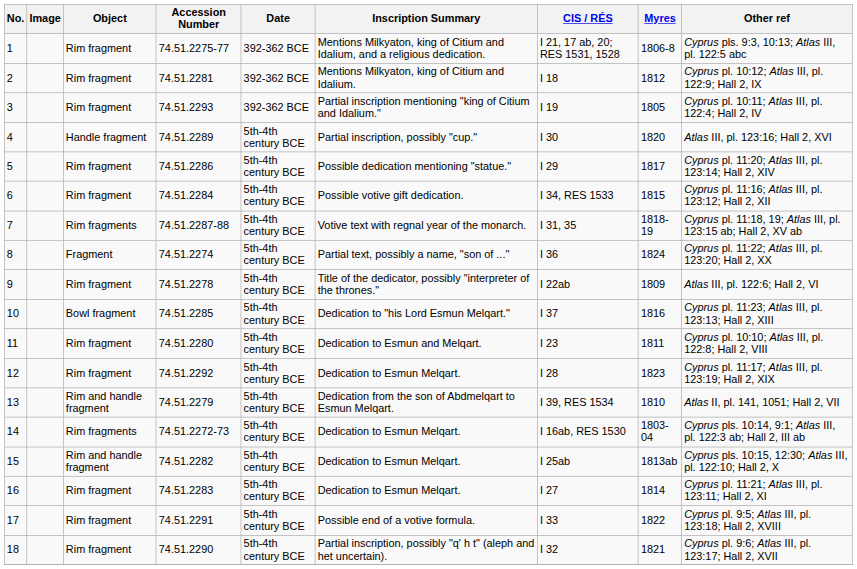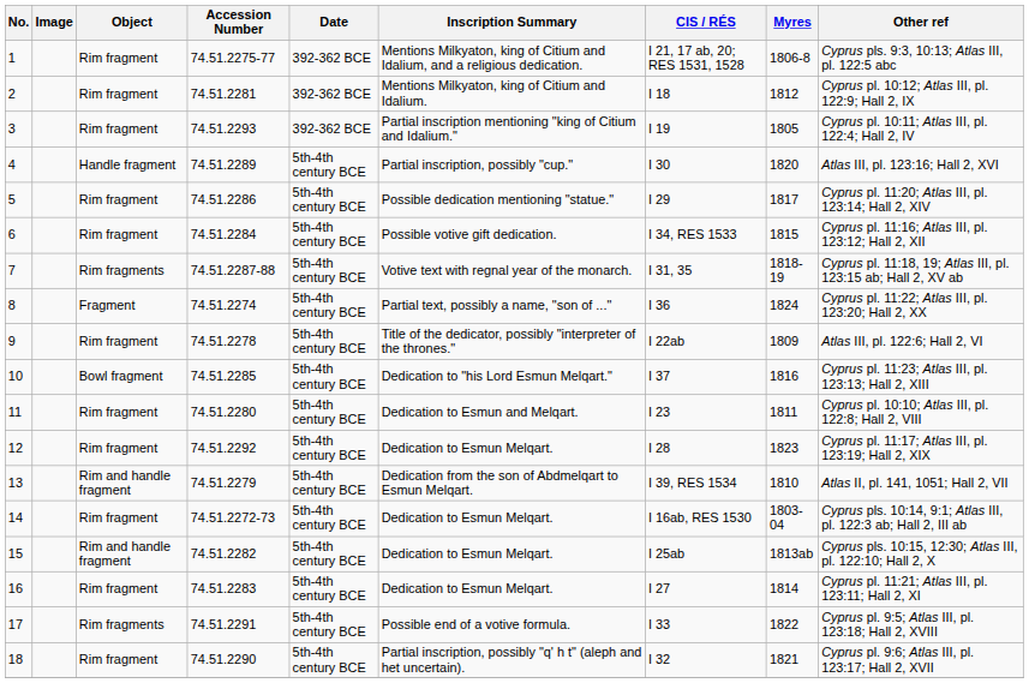 <table class="wikitable sortable">
 <tr>
 <th>No.</th>
 <th>Image</th>
 <th>Object</th>
 <th>Accession Number</th>
 <th>Date</th>
 <th>Inscription Summary</th>
 <th><a href='#'>CIS / RÉS</a></th>
 <th><a href='#'>Myres</a></th>
 <th>Other ref</th>
 </tr>
 <tr>
 <td>1</td>
 <td></td>
 <td>Rim fragment</td>
 <td>74.51.2275-77</td>
 <td>392-362 BCE</td>
 <td>Mentions Milkyaton, king of Citium and Idalium, and a religious dedication.</td>
 <td>I 21, 17 ab, 20; RES 1531, 1528</td>
 <td>1806-8</td>
 <td><em>Cyprus</em> pls. 9:3, 10:13; <em>Atlas</em> III, pl. 122:5 abc</td>
 </tr>
 <tr>
 <td>2</td>
 <td></td>
 <td>Rim fragment</td>
 <td>74.51.2281</td>
 <td>392-362 BCE</td>
 <td>Mentions Milkyaton, king of Citium and Idalium.</td>
 <td>I 18</td>
 <td>1812</td>
 <td><em>Cyprus</em> pl. 10:12; <em>Atlas</em> III, pl. 122:9; Hall 2, IX</td>
 </tr>
 <tr>
 <td>3</td>
 <td></td>
 <td>Rim fragment</td>
 <td>74.51.2293</td>
 <td>392-362 BCE</td>
 <td>Partial inscription mentioning "king of Citium and Idalium."</td>
 <td>I 19</td>
 <td>1805</td>
 <td><em>Cyprus</em> pl. 10:11; <em>Atlas</em> III, pl. 122:4; Hall 2, IV</td>
 </tr>
 <tr>
 <td>4</td>
 <td></td>
 <td>Handle fragment</td>
 <td>74.51.2289</td>
 <td>5th-4th century BCE</td>
 <td>Partial inscription, possibly "cup."</td>
 <td>I 30</td>
 <td>1820</td>
 <td><em>Atlas</em> III, pl. 123:16; Hall 2, XVI</td>
 </tr>
 <tr>
 <td>5</td>
 <td></td>
 <td>Rim fragment</td>
 <td>74.51.2286</td>
 <td>5th-4th century BCE</td>
 <td>Possible dedication mentioning "statue."</td>
 <td>I 29</td>
 <td>1817</td>
 <td><em>Cyprus</em> pl. 11:20; <em>Atlas</em> III, pl. 123:14; Hall 2, XIV</td>
 </tr>
 <tr>
 <td>6</td>
 <td></td>
 <td>Rim fragment</td>
 <td>74.51.2284</td>
 <td>5th-4th century BCE</td>
 <td>Possible votive gift dedication.</td>
 <td>I 34, RES 1533</td>
 <td>1815</td>
 <td><em>Cyprus</em> pl. 11:16; <em>Atlas</em> III, pl. 123:12; Hall 2, XII</td>
 </tr>
 <tr>
 <td>7</td>
 <td></td>
 <td>Rim fragments</td>
 <td>74.51.2287-88</td>
 <td>5th-4th century BCE</td>
 <td>Votive text with regnal year of the monarch.</td>
 <td>I 31, 35</td>
 <td>1818-19</td>
 <td><em>Cyprus</em> pl. 11:18, 19; <em>Atlas</em> III, pl. 123:15 ab; Hall 2, XV ab</td>
 </tr>
 <tr>
 <td>8</td>
 <td></td>
 <td>Fragment</td>
 <td>74.51.2274</td>
 <td>5th-4th century BCE</td>
 <td>Partial text, possibly a name, "son of ..."</td>
 <td>I 36</td>
 <td>1824</td>
 <td><em>Cyprus</em> pl. 11:22; <em>Atlas</em> III, pl. 123:20; Hall 2, XX</td>
 </tr>
 <tr>
 <td>9</td>
 <td></td>
 <td>Rim fragment</td>
 <td>74.51.2278</td>
 <td>5th-4th century BCE</td>
 <td>Title of the dedicator, possibly "interpreter of the thrones."</td>
 <td>I 22ab</td>
 <td>1809</td>
 <td><em>Atlas</em> III, pl. 122:6; Hall 2, VI</td>
 </tr>
 <tr>
 <td>10</td>
 <td></td>
 <td>Bowl fragment</td>
 <td>74.51.2285</td>
 <td>5th-4th century BCE</td>
 <td>Dedication to "his Lord Esmun Melqart."</td>
 <td>I 37</td>
 <td>1816</td>
 <td><em>Cyprus</em> pl. 11:23; <em>Atlas</em> III, pl. 123:13; Hall 2, XIII</td>
 </tr>
 <tr>
 <td>11</td>
 <td></td>
 <td>Rim fragment</td>
 <td>74.51.2280</td>
 <td>5th-4th century BCE</td>
 <td>Dedication to Esmun and Melqart.</td>
 <td>I 23</td>
 <td>1811</td>
 <td><em>Cyprus</em> pl. 10:10; <em>Atlas</em> III, pl. 122:8; Hall 2, VIII</td>
 </tr>
 <tr>
 <td>12</td>
 <td></td>
 <td>Rim fragment</td>
 <td>74.51.2292</td>
 <td>5th-4th century BCE</td>
 <td>Dedication to Esmun Melqart.</td>
 <td>I 28</td>
 <td>1823</td>
 <td><em>Cyprus</em> pl. 11:17; <em>Atlas</em> III, pl. 123:19; Hall 2, XIX</td>
 </tr>
 <tr>
 <td>13</td>
 <td></td>
 <td>Rim and handle fragment</td>
 <td>74.51.2279</td>
 <td>5th-4th century BCE</td>
 <td>Dedication from the son of Abdmelqart to Esmun Melqart.</td>
 <td>I 39, RES 1534</td>
 <td>1810</td>
 <td><em>Atlas</em> II, pl. 141, 1051; Hall 2, VII</td>
 </tr>
 <tr>
 <td>14</td>
 <td></td>
-<td>Rim fragments</td>
+<td>Rim fragment</td>
 <td>74.51.2272-73</td>
 <td>5th-4th century BCE</td>
 <td>Dedication to Esmun Melqart.</td>
 <td>I 16ab, RES 1530</td>
 <td>1803-04</td>
 <td><em>Cyprus</em> pls. 10:14, 9:1; <em>Atlas</em> III, pl. 122:3 ab; Hall 2, III ab</td>
 </tr>
 <tr>
 <td>15</td>
 <td></td>
 <td>Rim and handle fragment</td>
 <td>74.51.2282</td>
 <td>5th-4th century BCE</td>
 <td>Dedication to Esmun Melqart.</td>
 <td>I 25ab</td>
 <td>1813ab</td>
 <td><em>Cyprus</em> pls. 10:15, 12:30; <em>Atlas</em> III, pl. 122:10; Hall 2, X</td>
 </tr>
 <tr>
 <td>16</td>
 <td></td>
 <td>Rim fragment</td>
 <td>74.51.2283</td>
 <td>5th-4th century BCE</td>
 <td>Dedication to Esmun Melqart.</td>
 <td>I 27</td>
 <td>1814</td>
 <td><em>Cyprus</em> pl. 11:21; <em>Atlas</em> III, pl. 123:11; Hall 2, XI</td>
 </tr>
 <tr>
 <td>17</td>
 <td></td>
-<td>Rim fragment</td>
+<td>Rim fragments</td>
 <td>74.51.2291</td>
 <td>5th-4th century BCE</td>
 <td>Possible end of a votive formula.</td>
 <td>I 33</td>
 <td>1822</td>
 <td><em>Cyprus</em> pl. 9:5; <em>Atlas</em> III, pl. 123:18; Hall 2, XVIII</td>
 </tr>
 <tr>
 <td>18</td>
 <td></td>
 <td>Rim fragment</td>
 <td>74.51.2290</td>
 <td>5th-4th century BCE</td>
 <td>Partial inscription, possibly "q' h t" (aleph and het uncertain).</td>
 <td>I 32</td>
 <td>1821</td>
 <td><em>Cyprus</em> pl. 9:6; <em>Atlas</em> III, pl. 123:17; Hall 2, XVII</td>
 </tr>
 <tr>
 </tr>
 </table>
